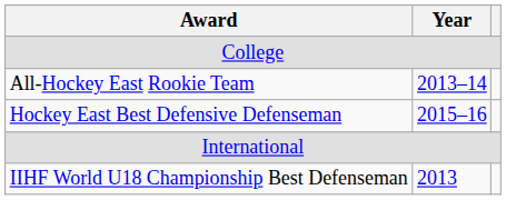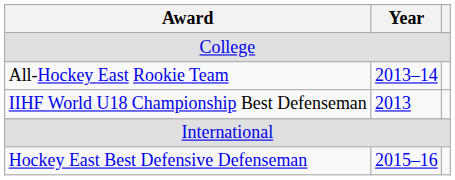 <table class="wikitable">
 <tr>
 <th>Award</th>
 <th>Year</th>
 <th></th>
 </tr>
 <tr ALIGN="center" bgcolor="#e0e0e0">
 <td colspan="3"><a href='#'>College</a></td>
 </tr>
 <tr>
 <td>All-<a href='#'>Hockey East</a> <a href='#'>Rookie Team</a></td>
 <td><a href='#'>2013–14</a></td>
 <td></td>
 </tr>
 <tr>
-<td><a href='#'>Hockey East Best Defensive Defenseman</a></td>
-<td><a href='#'>2015–16</a></td>
+<td><a href='#'>IIHF World U18 Championship</a> Best Defenseman</td>
+<td><a href='#'>2013</a></td>
 <td></td>
 </tr>
 <tr ALIGN="center" bgcolor="#e0e0e0">
 <td colspan="3"><a href='#'>International</a></td>
 </tr>
 <tr>
-<td><a href='#'>IIHF World U18 Championship</a> Best Defenseman</td>
-<td><a href='#'>2013</a></td>
+<td><a href='#'>Hockey East Best Defensive Defenseman</a></td>
+<td><a href='#'>2015–16</a></td>
 <td></td>
 </tr>
 </table>
